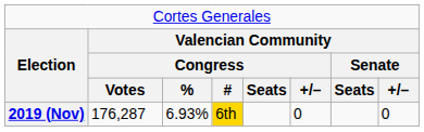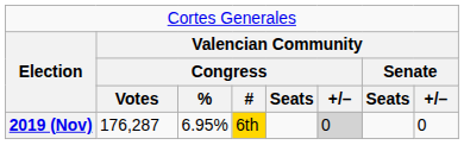 <table class="wikitable" style="font-size:97%; text-align:left;">
 <tr>
 <td colspan="8" align="center"><a href='#'>Cortes Generales</a></td>
 </tr>
 <tr>
 <th rowspan="3">Election</th>
 <th colspan="7">Valencian Community</th>
 </tr>
 <tr>
 <th colspan="5">Congress</th>
 <th colspan="2">Senate</th>
 </tr>
 <tr>
 <th width="70">Votes</th>
 <th width="35">%</th>
 <th width="25">#</th>
 <th>Seats</th>
 <th width="35">+/–</th>
 <th>Seats</th>
 <th width="35">+/–</th>
 </tr>
 <tr>
 <th><a href='#'>2019 (Nov)</a></th>
 <td>176,287</td>
-<td>6.93%</td>
+<td>6.95%</td>
 <td style="background: gold;">6th</td>
 <td></td>
-<td>0</td>
+<td style="background: lightgrey;">0</td>
 <td></td>
 <td>0</td>
 </tr>
 </table>
